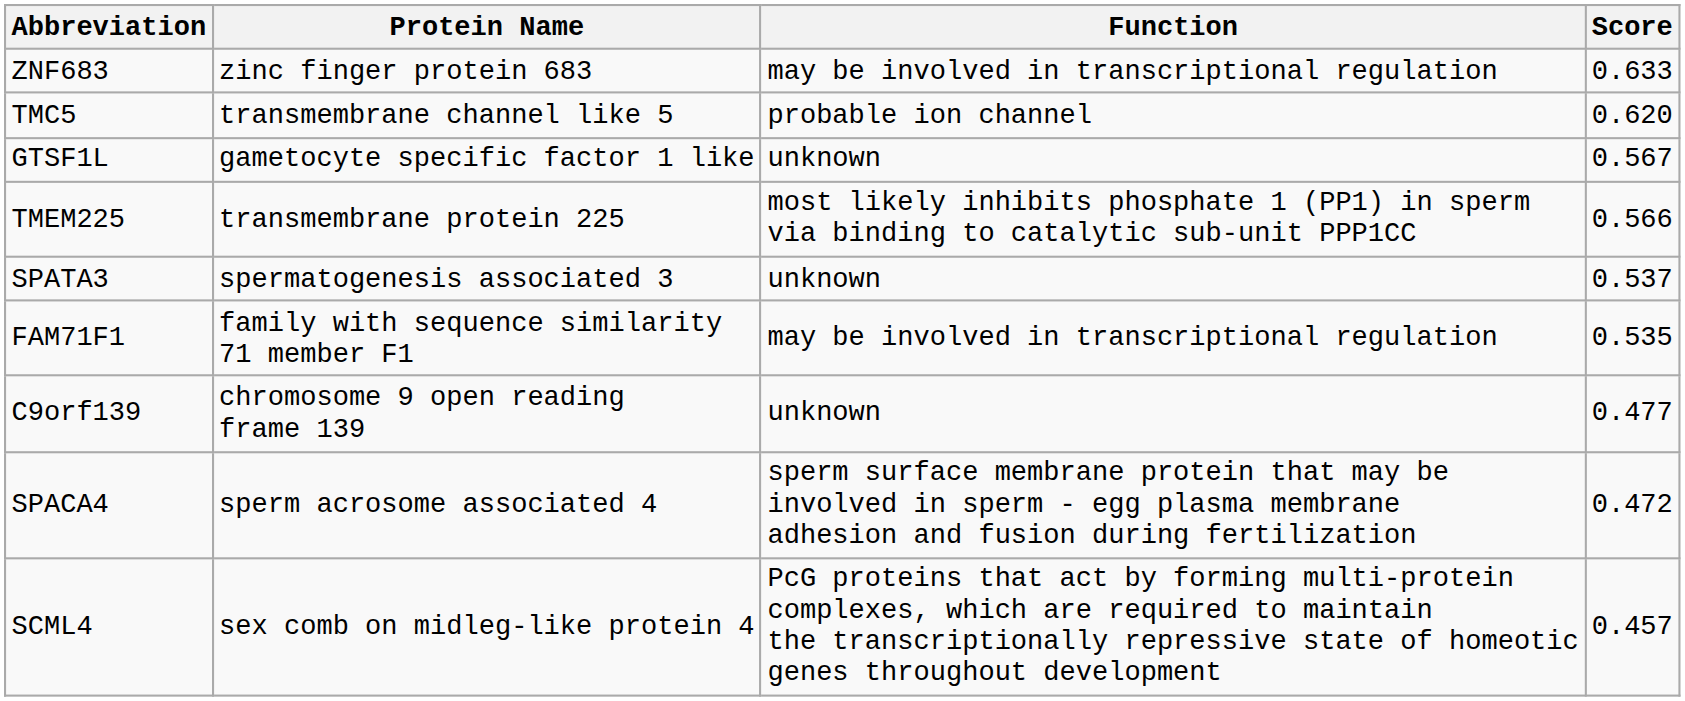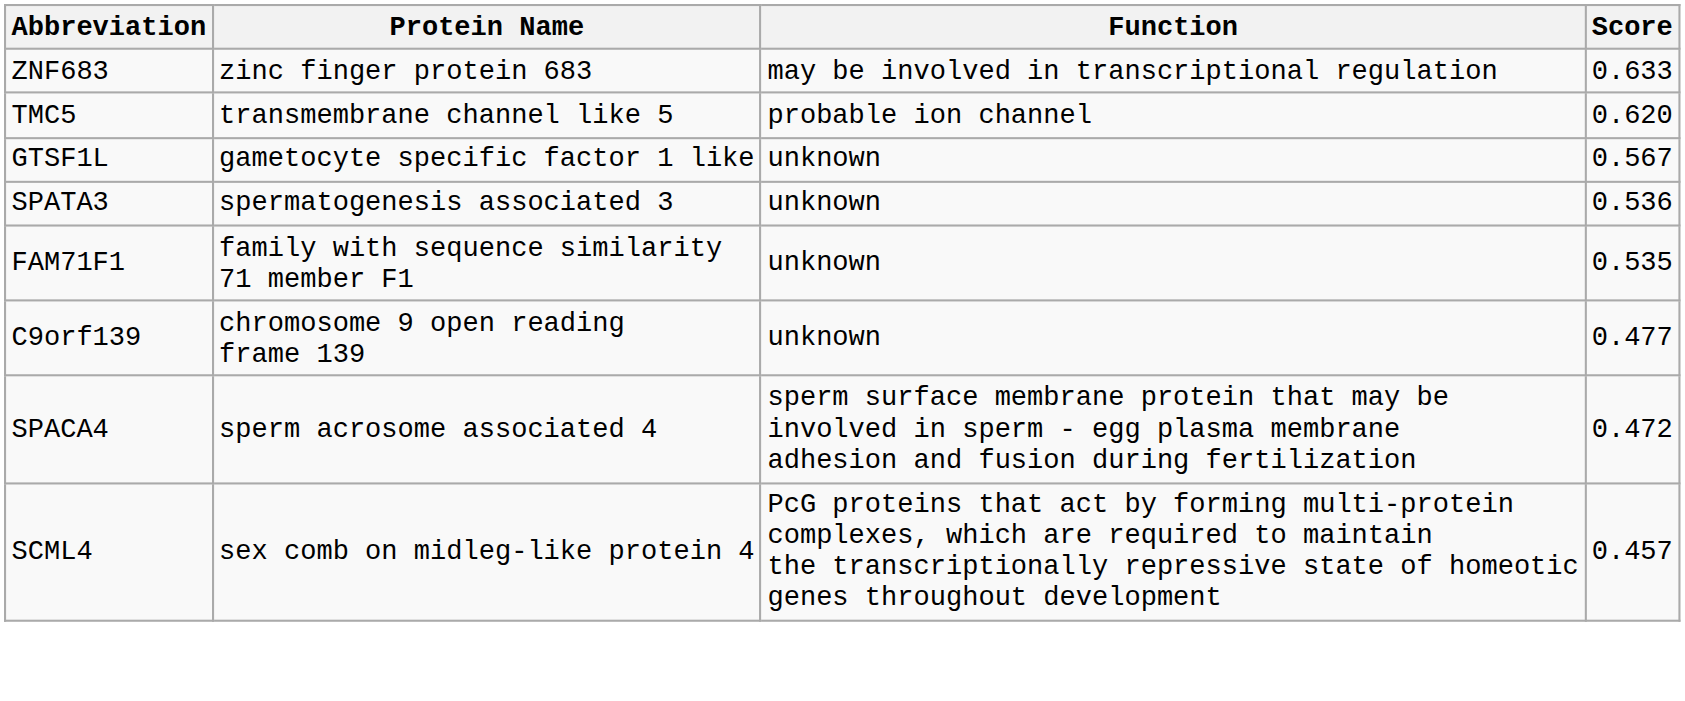 <table class="wikitable">
 <tr>
 <th>Abbreviation</th>
 <th>Protein Name</th>
 <th>Function</th>
 <th>Score</th>
 </tr>
 <tr>
 <td>ZNF683</td>
 <td>zinc finger protein 683</td>
 <td>may be involved in transcriptional regulation</td>
 <td>0.633</td>
 </tr>
 <tr>
 <td>TMC5</td>
 <td>transmembrane channel like 5</td>
 <td>probable ion channel</td>
 <td>0.620</td>
 </tr>
 <tr>
 <td>GTSF1L</td>
 <td>gametocyte specific factor 1 like</td>
 <td>unknown</td>
 <td>0.567</td>
 </tr>
 <tr>
-<td>TMEM225</td>
-<td>transmembrane protein 225</td>
-<td>most likely inhibits phosphate 1 (PP1) in sperm<br>via binding to catalytic sub-unit PPP1CC</td>
-<td>0.566</td>
-</tr>
-<tr>
 <td>SPATA3</td>
 <td>spermatogenesis associated 3</td>
 <td>unknown</td>
-<td>0.537</td>
+<td>0.536</td>
 </tr>
 <tr>
 <td>FAM71F1</td>
 <td>family with sequence similarity<br>71 member F1</td>
-<td>may be involved in transcriptional regulation</td>
+<td>unknown</td>
 <td>0.535</td>
 </tr>
 <tr>
 <td>C9orf139</td>
 <td>chromosome 9 open reading<br>frame 139</td>
 <td>unknown</td>
 <td>0.477</td>
 </tr>
 <tr>
 <td>SPACA4</td>
 <td>sperm acrosome associated 4</td>
 <td>sperm surface membrane protein that may be<br>involved in sperm - egg plasma membrane<br>adhesion and fusion during fertilization</td>
 <td>0.472</td>
 </tr>
 <tr>
 <td>SCML4</td>
 <td>sex comb on midleg-like protein 4</td>
 <td>PcG proteins that act by forming multi-protein<br>complexes, which are required to maintain<br>the transcriptionally repressive state of homeotic<br>genes throughout development</td>
 <td>0.457</td>
 </tr>
 </table>
